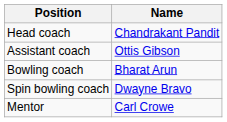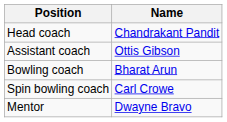 <table class="wikitable">
 <tr>
 <th>Position</th>
 <th>Name</th>
 </tr>
 <tr>
 <td>Head coach</td>
 <td><a href='#'>Chandrakant Pandit</a></td>
 </tr>
 <tr>
 <td>Assistant coach</td>
 <td><a href='#'>Ottis Gibson</a></td>
 </tr>
 <tr>
 <td>Bowling coach</td>
 <td><a href='#'>Bharat Arun</a></td>
 </tr>
 <tr>
 <td>Spin bowling coach</td>
-<td><a href='#'>Dwayne Bravo</a></td>
+<td><a href='#'>Carl Crowe</a></td>
 </tr>
 <tr>
 <td>Mentor</td>
-<td><a href='#'>Carl Crowe</a></td>
+<td><a href='#'>Dwayne Bravo</a></td>
 </tr>
 </table>
